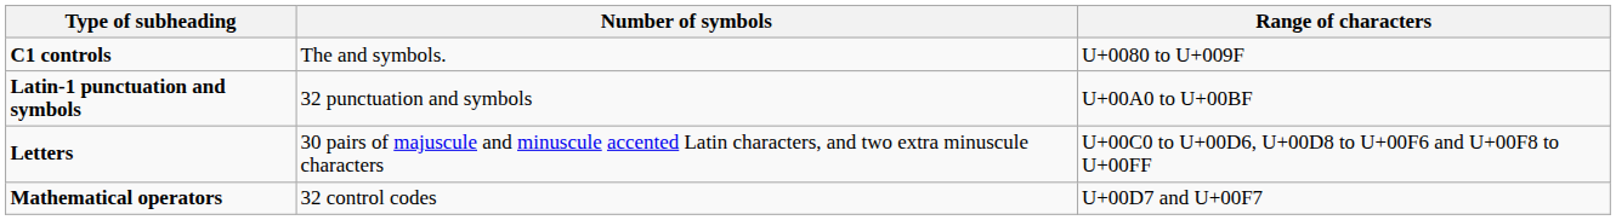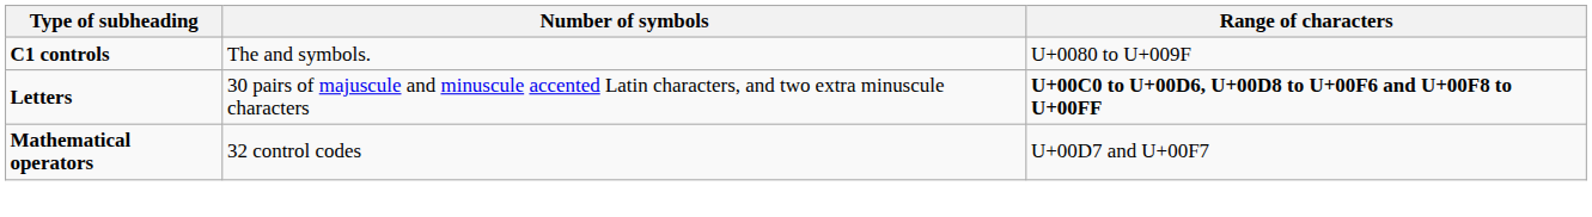 <table class="wikitable">
 <tr>
 <th>Type of subheading</th>
 <th>Number of symbols</th>
 <th>Range of characters</th>
 </tr>
 <tr>
 <td><strong>C1 controls</strong></td>
 <td>The  and  symbols.</td>
 <td>U+0080 to U+009F</td>
 </tr>
 <tr>
-<td><strong>Latin-1 punctuation and symbols</strong></td>
-<td>32 punctuation and symbols</td>
-<td>U+00A0 to U+00BF</td>
-</tr>
-<tr>
 <td><strong>Letters</strong></td>
 <td>30 pairs of <a href='#'>majuscule</a> and <a href='#'>minuscule</a> <a href='#'>accented</a> Latin characters, and two extra minuscule characters</td>
-<td>U+00C0 to U+00D6, U+00D8 to U+00F6 and U+00F8 to U+00FF</td>
+<td><strong>U+00C0 to U+00D6, U+00D8 to U+00F6 and U+00F8 to U+00FF</strong></td>
 </tr>
 <tr>
 <td><strong>Mathematical operators</strong></td>
 <td>32 control codes</td>
 <td>U+00D7 and U+00F7</td>
 </tr>
 </table>
